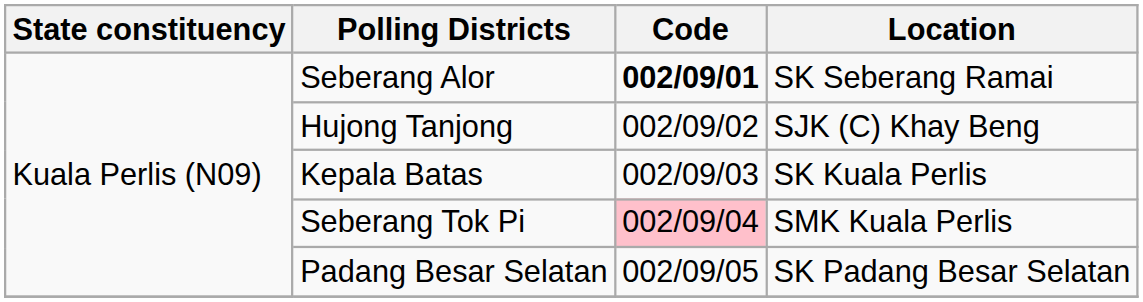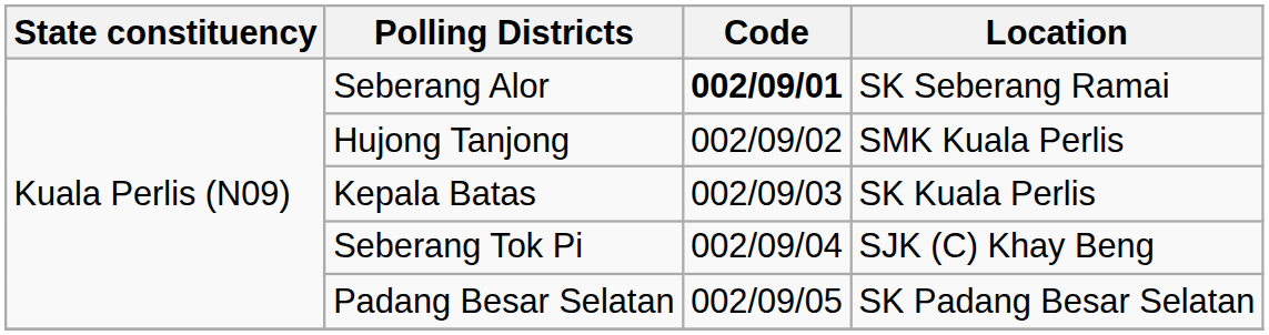 <table class="wikitable sortable mw-collapsible" style="white-space:nowrap;font-size:85%">
 <tr>
 <th>State constituency</th>
 <th>Polling Districts</th>
 <th>Code</th>
 <th>Location</th>
 </tr>
 <tr>
 <td rowspan="5">Kuala Perlis (N09)</td>
 <td>Seberang Alor</td>
 <td><strong>002/09/01</strong></td>
 <td>SK Seberang Ramai</td>
 </tr>
 <tr>
 <td>Hujong Tanjong</td>
 <td>002/09/02</td>
-<td>SJK (C) Khay Beng</td>
+<td>SMK Kuala Perlis</td>
 </tr>
 <tr>
 <td>Kepala Batas</td>
 <td>002/09/03</td>
 <td>SK Kuala Perlis</td>
 </tr>
 <tr>
 <td>Seberang Tok Pi</td>
-<td style="background: pink;">002/09/04</td>
-<td>SMK Kuala Perlis</td>
+<td>002/09/04</td>
+<td>SJK (C) Khay Beng</td>
 </tr>
 <tr>
 <td>Padang Besar Selatan</td>
 <td>002/09/05</td>
 <td>SK Padang Besar Selatan</td>
 </tr>
 <tr>
 </tr>
 </table>
